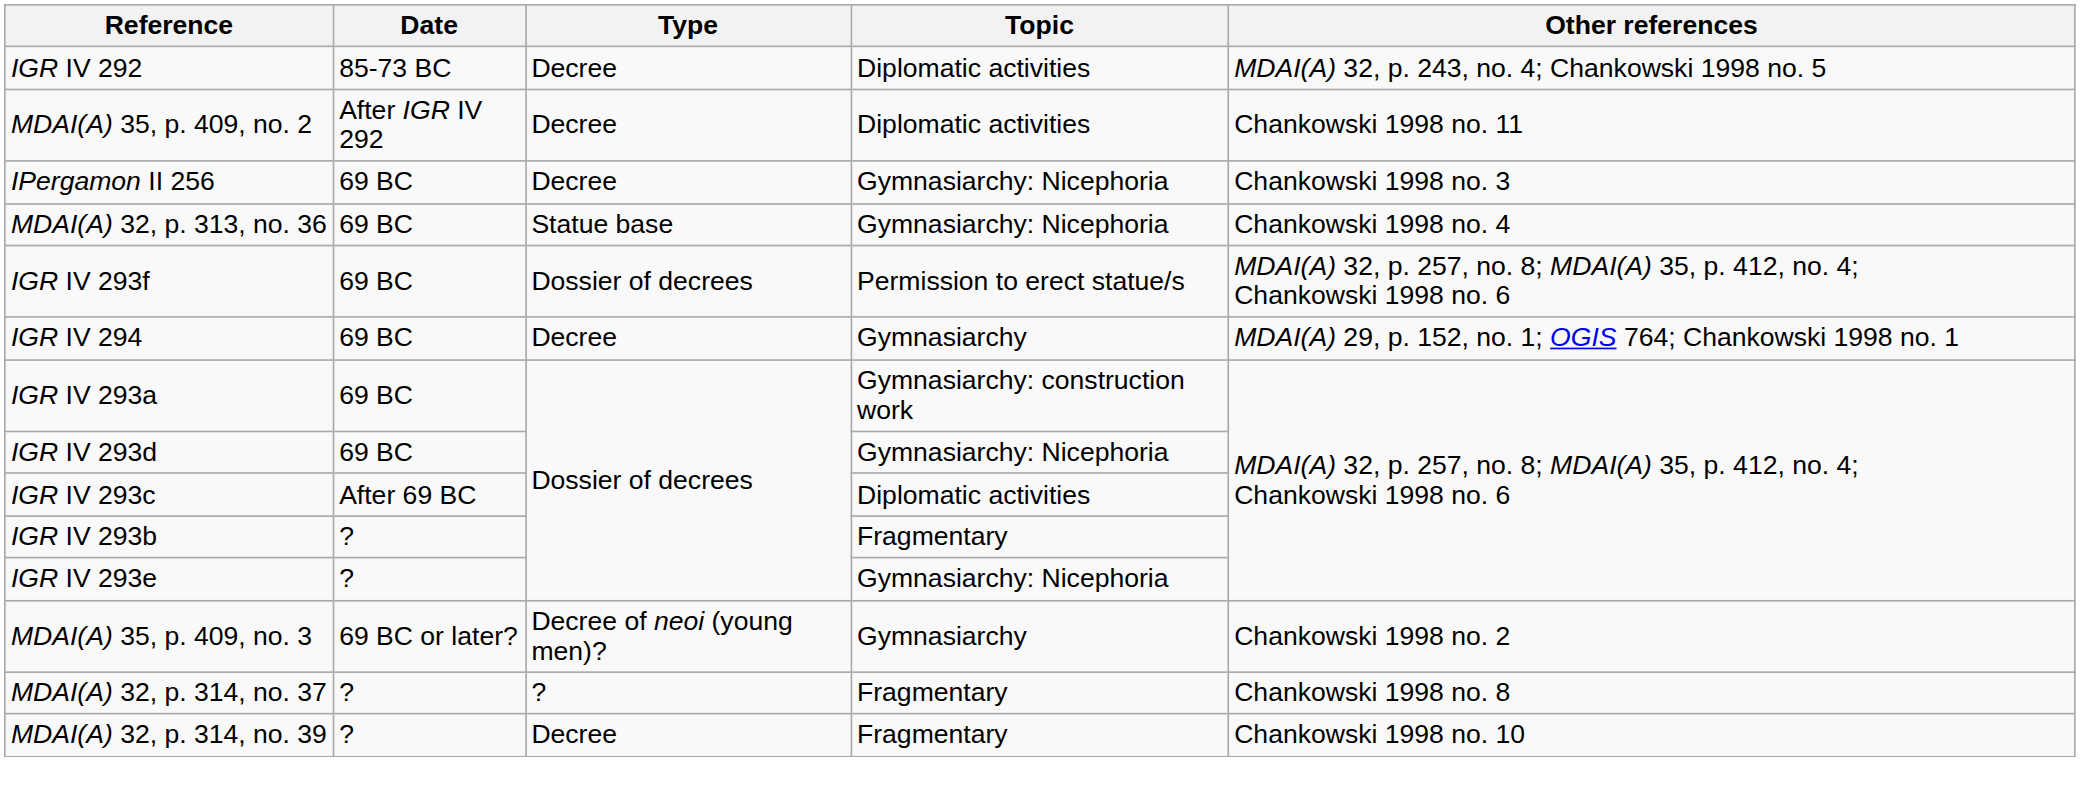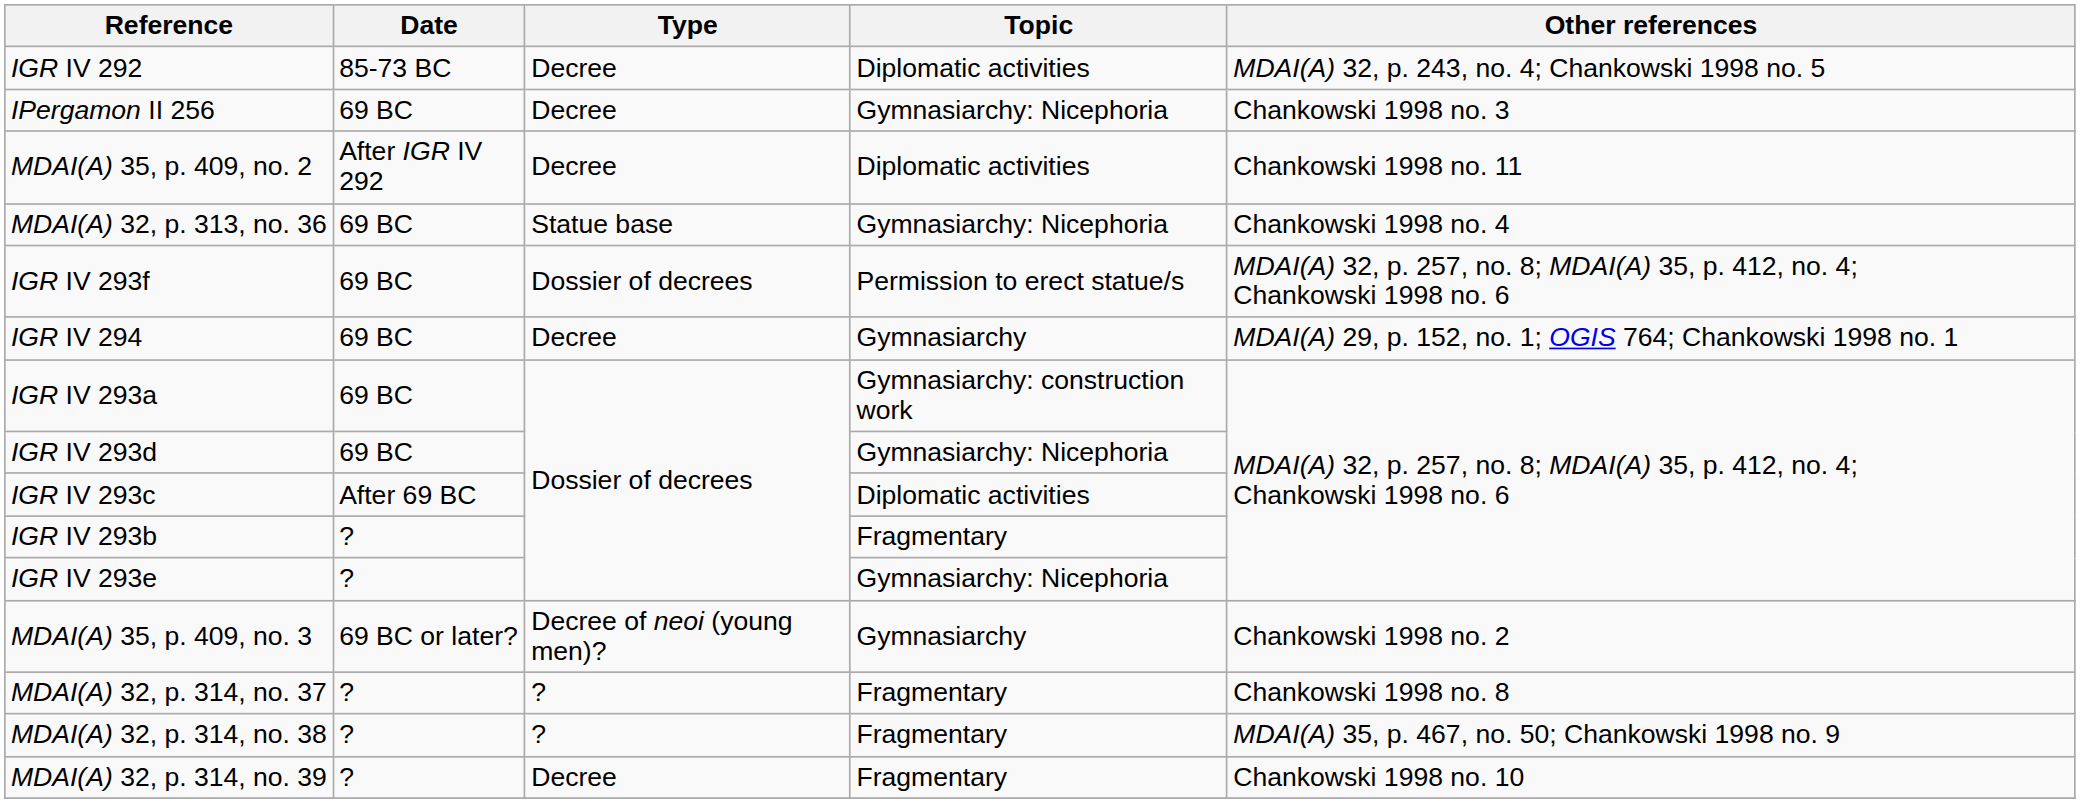 <table class="wikitable">
 <tr>
 <th>Reference</th>
 <th>Date</th>
 <th>Type</th>
 <th>Topic</th>
 <th>Other references</th>
 </tr>
 <tr>
 <td><em>IGR</em> IV 292</td>
 <td>85-73 BC</td>
 <td>Decree</td>
 <td>Diplomatic activities</td>
 <td><em>MDAI(A)</em> 32, p. 243, no. 4; Chankowski 1998 no. 5</td>
 </tr>
 <tr>
+<td><em>IPergamon</em> II 256</td>
+<td>69 BC</td>
+<td>Decree</td>
+<td>Gymnasiarchy: Nicephoria</td>
+<td>Chankowski 1998 no. 3</td>
+</tr>
+<tr>
 <td><em>MDAI(A)</em> 35, p. 409, no. 2</td>
 <td>After <em>IGR</em> IV 292</td>
 <td>Decree</td>
 <td>Diplomatic activities</td>
 <td>Chankowski 1998 no. 11</td>
-</tr>
-<tr>
-<td><em>IPergamon</em> II 256</td>
-<td>69 BC</td>
-<td>Decree</td>
-<td>Gymnasiarchy: Nicephoria</td>
-<td>Chankowski 1998 no. 3</td>
 </tr>
 <tr>
 <td><em>MDAI(A)</em> 32, p. 313, no. 36</td>
 <td>69 BC</td>
 <td>Statue base</td>
 <td>Gymnasiarchy: Nicephoria</td>
 <td>Chankowski 1998 no. 4</td>
 </tr>
 <tr>
 <td><em>IGR</em> IV 293f</td>
 <td>69 BC</td>
 <td>Dossier of decrees</td>
 <td>Permission to erect statue/s</td>
 <td><em>MDAI(A)</em> 32, p. 257, no. 8; <em>MDAI(A)</em> 35, p. 412, no. 4; Chankowski 1998 no. 6</td>
 </tr>
 <tr>
 <td><em>IGR</em> IV 294</td>
 <td>69 BC</td>
 <td>Decree</td>
 <td>Gymnasiarchy</td>
 <td><em>MDAI(A)</em> 29, p. 152, no. 1; <em><a href='#'>OGIS</a></em> 764; Chankowski 1998 no. 1</td>
 </tr>
 <tr>
 <td><em>IGR</em> IV 293a</td>
 <td>69 BC</td>
 <td rowspan="5">Dossier of decrees</td>
 <td>Gymnasiarchy: construction work</td>
 <td rowspan="5"><em>MDAI(A)</em> 32, p. 257, no. 8; <em>MDAI(A)</em> 35, p. 412, no. 4; Chankowski 1998 no. 6</td>
 </tr>
 <tr>
 <td><em>IGR</em> IV 293d</td>
 <td>69 BC</td>
 <td>Gymnasiarchy: Nicephoria</td>
 </tr>
 <tr>
 <td><em>IGR</em> IV 293c</td>
 <td>After 69 BC</td>
 <td>Diplomatic activities</td>
 </tr>
 <tr>
 <td><em>IGR</em> IV 293b</td>
 <td>?</td>
 <td>Fragmentary</td>
 </tr>
 <tr>
 <td><em>IGR</em> IV 293e</td>
 <td>?</td>
 <td>Gymnasiarchy: Nicephoria</td>
 </tr>
 <tr>
 <td><em>MDAI(A)</em> 35, p. 409, no. 3</td>
 <td>69 BC or later?</td>
 <td>Decree of <em>neoi</em> (young men)?</td>
 <td>Gymnasiarchy</td>
 <td>Chankowski 1998 no. 2</td>
 </tr>
 <tr>
 <td><em>MDAI(A)</em> 32, p. 314, no. 37</td>
 <td>?</td>
 <td>?</td>
 <td>Fragmentary</td>
 <td>Chankowski 1998 no. 8</td>
 </tr>
 <tr>
+<td><em>MDAI(A)</em> 32, p. 314, no. 38</td>
+<td>?</td>
+<td>?</td>
+<td>Fragmentary</td>
+<td><em>MDAI(A)</em> 35, p. 467, no. 50; Chankowski 1998 no. 9</td>
+</tr>
+<tr>
 <td><em>MDAI(A)</em> 32, p. 314, no. 39</td>
 <td>?</td>
 <td>Decree</td>
 <td>Fragmentary</td>
 <td>Chankowski 1998 no. 10</td>
 </tr>
 <tr>
 </tr>
 </table>
